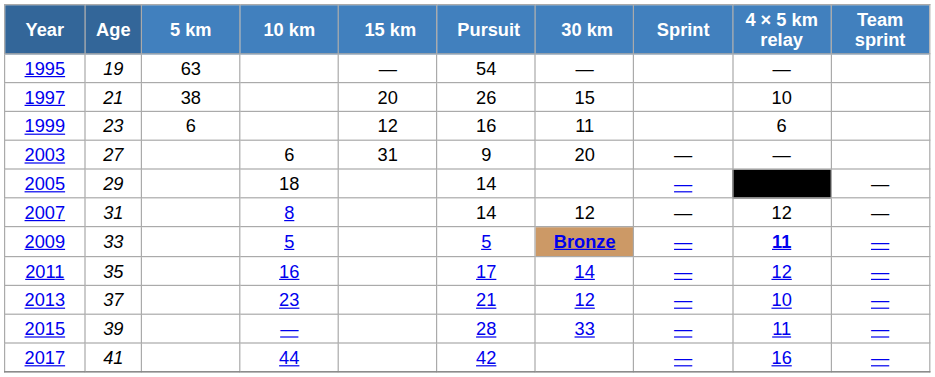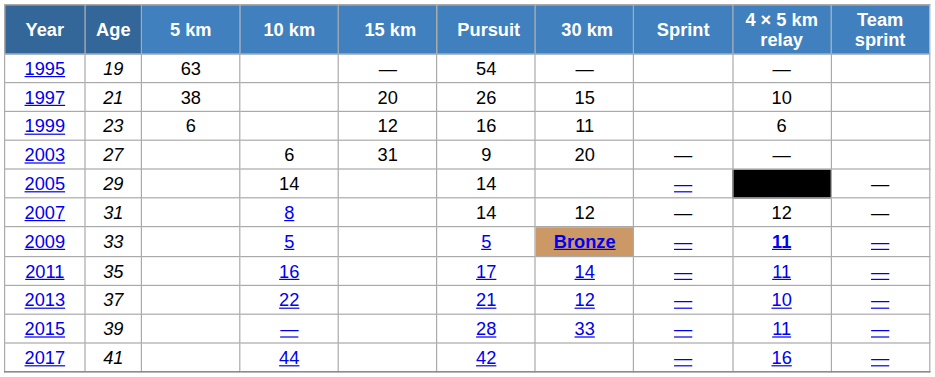 <table class="wikitable" style="font-size:95%; text-align:center; border:grey solid 1px; border-collapse:collapse; background:#ffffff;">
 <tr>
 <th style="background-color:#369; color:white; width:60px;"> Year </th>
 <th style="background-color:#369; color:white; width:40px;"> Age </th>
 <th style="background-color:#4180be; color:white; width:75px;"> 5 km </th>
 <th style="background-color:#4180be; color:white; width:75px;"> 10 km </th>
 <th style="background-color:#4180be; color:white; width:75px;"> 15 km</th>
 <th style="background-color:#4180be; color:white; width:75px;"> Pursuit</th>
 <th style="background-color:#4180be; color:white; width:75px;"> 30 km</th>
 <th style="background-color:#4180be; color:white; width:75px;"> Sprint </th>
 <th style="background-color:#4180be; color:white; width:75px;"> 4 × 5 km <br> relay </th>
 <th style="background-color:#4180be; color:white; width:75px;"> Team <br> sprint </th>
 </tr>
 <tr>
 <td><a href='#'>1995</a></td>
 <td><em>19</em></td>
 <td>63</td>
 <td></td>
 <td>—</td>
 <td>54</td>
 <td>—</td>
 <td></td>
 <td>—</td>
 <td></td>
 </tr>
 <tr>
 <td><a href='#'>1997</a></td>
 <td><em>21</em></td>
 <td>38</td>
 <td></td>
 <td>20</td>
 <td>26</td>
 <td>15</td>
 <td></td>
 <td>10</td>
 <td></td>
 </tr>
 <tr>
 <td><a href='#'>1999</a></td>
 <td><em>23</em></td>
 <td>6</td>
 <td></td>
 <td>12</td>
 <td>16</td>
 <td>11</td>
 <td></td>
 <td>6</td>
 <td></td>
 </tr>
 <tr>
 <td><a href='#'>2003</a></td>
 <td><em>27</em></td>
 <td></td>
 <td>6</td>
 <td>31</td>
 <td>9</td>
 <td>20</td>
 <td>—</td>
 <td>—</td>
 <td></td>
 </tr>
 <tr>
 <td><a href='#'>2005</a></td>
 <td><em>29</em></td>
 <td></td>
-<td>18</td>
+<td>14</td>
 <td></td>
 <td>14</td>
 <td></td>
 <td><a href='#'>—</a></td>
 <td style="background:#000; color:#fff;"><span></span></td>
 <td>—</td>
 </tr>
 <tr>
 <td><a href='#'>2007</a></td>
 <td><em>31</em></td>
 <td></td>
 <td><a href='#'>8</a></td>
 <td></td>
 <td>14</td>
 <td>12</td>
 <td>—</td>
 <td>12</td>
 <td>—</td>
 </tr>
 <tr>
 <td><a href='#'>2009</a></td>
 <td><em>33</em></td>
 <td></td>
 <td><a href='#'>5</a></td>
 <td></td>
 <td><a href='#'>5</a></td>
 <td style="background:#c96;"><a href='#'><strong>Bronze</strong></a></td>
 <td><a href='#'>—</a></td>
 <td><strong><a href='#'>11</a></strong></td>
 <td><a href='#'>—</a></td>
 </tr>
 <tr>
 <td><a href='#'>2011</a></td>
 <td><em>35</em></td>
 <td></td>
 <td><a href='#'>16</a></td>
 <td></td>
 <td><a href='#'>17</a></td>
 <td><a href='#'>14</a></td>
 <td><a href='#'>—</a></td>
-<td><a href='#'>12</a></td>
+<td><a href='#'>11</a></td>
 <td><a href='#'>—</a></td>
 </tr>
 <tr>
 <td><a href='#'>2013</a></td>
 <td><em>37</em></td>
 <td></td>
-<td><a href='#'>23</a></td>
+<td><a href='#'>22</a></td>
 <td></td>
 <td><a href='#'>21</a></td>
 <td><a href='#'>12</a></td>
 <td><a href='#'>—</a></td>
 <td><a href='#'>10</a></td>
 <td><a href='#'>—</a></td>
 </tr>
 <tr>
 <td><a href='#'>2015</a></td>
 <td><em>39</em></td>
 <td></td>
 <td><a href='#'>—</a></td>
 <td></td>
 <td><a href='#'>28</a></td>
 <td><a href='#'>33</a></td>
 <td><a href='#'>—</a></td>
 <td><a href='#'>11</a></td>
 <td><a href='#'>—</a></td>
 </tr>
 <tr>
 <td><a href='#'>2017</a></td>
 <td><em>41</em></td>
 <td></td>
 <td><a href='#'>44</a></td>
 <td></td>
 <td><a href='#'>42</a></td>
 <td><a href='#'></a></td>
 <td><a href='#'>—</a></td>
 <td><a href='#'>16</a></td>
 <td><a href='#'>—</a></td>
 </tr>
 <tr>
 </tr>
 </table>
